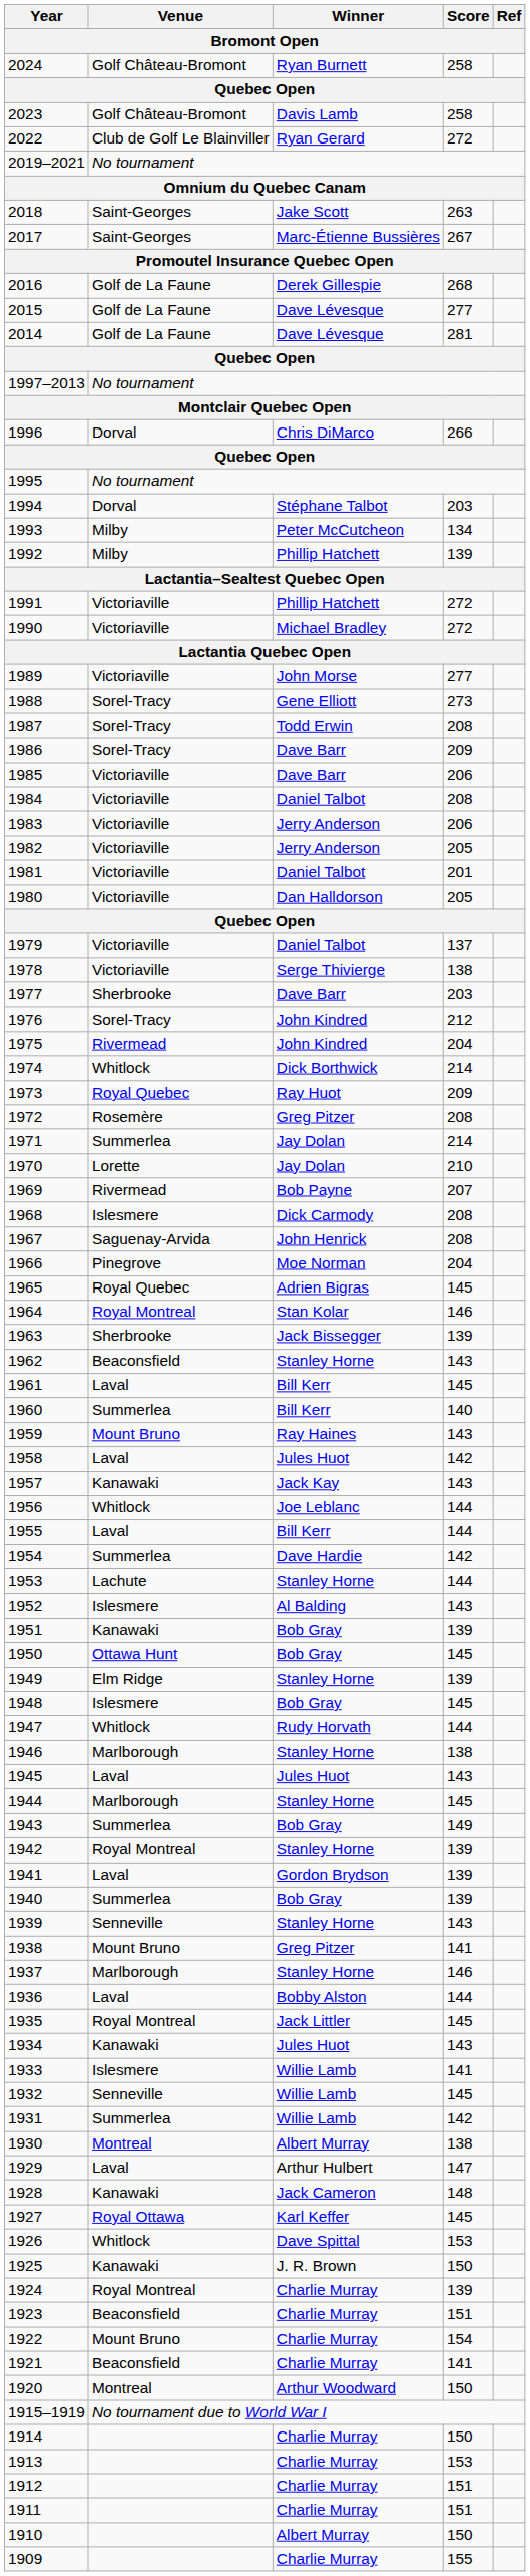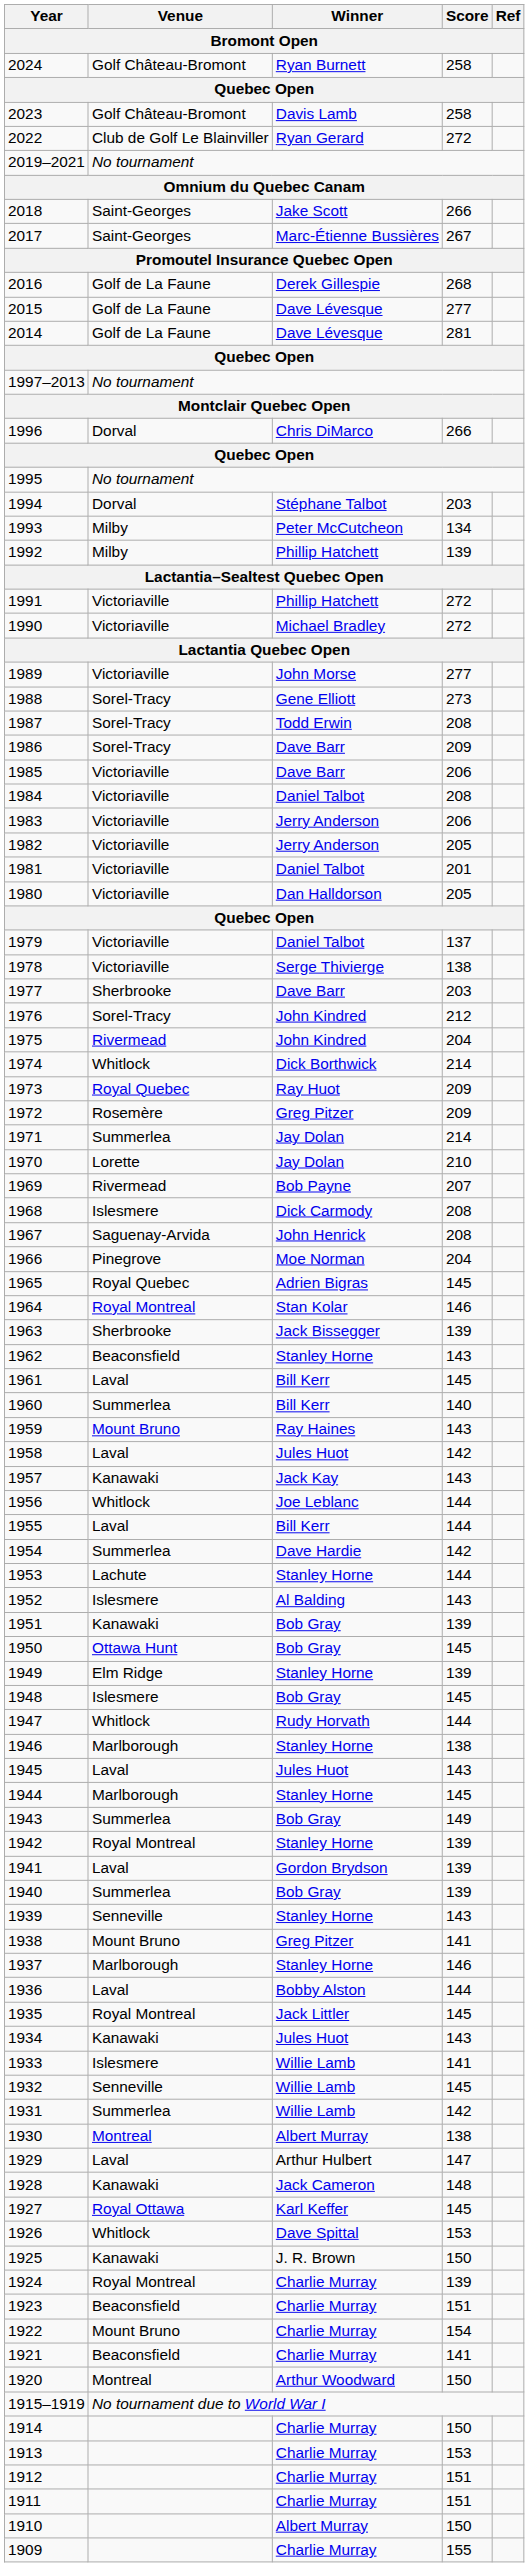 <table class=wikitable>
 <tr>
 <th>Year</th>
 <th>Venue</th>
 <th>Winner</th>
 <th>Score</th>
 <th>Ref</th>
 </tr>
 <tr>
 <th colspan=5>Bromont Open</th>
 </tr>
 <tr>
 <td>2024</td>
 <td>Golf Château-Bromont</td>
 <td> <a href='#'>Ryan Burnett</a></td>
 <td>258</td>
 <td></td>
 </tr>
 <tr>
 <th colspan=5>Quebec Open</th>
 </tr>
 <tr>
 <td>2023</td>
 <td>Golf Château-Bromont</td>
 <td> <a href='#'>Davis Lamb</a></td>
 <td>258</td>
 <td></td>
 </tr>
 <tr>
 <td>2022</td>
 <td>Club de Golf Le Blainviller</td>
 <td> <a href='#'>Ryan Gerard</a></td>
 <td>272</td>
 <td></td>
 </tr>
 <tr>
 <td>2019–2021</td>
 <td colspan=4><em>No tournament</em></td>
 </tr>
 <tr>
 <th colspan=5>Omnium du Quebec Canam</th>
 </tr>
 <tr>
 <td>2018</td>
 <td>Saint-Georges</td>
 <td> <a href='#'>Jake Scott</a></td>
-<td>263</td>
+<td>266</td>
 <td></td>
 </tr>
 <tr>
 <td>2017</td>
 <td>Saint-Georges</td>
 <td> <a href='#'>Marc-Étienne Bussières</a></td>
 <td>267</td>
 <td></td>
 </tr>
 <tr>
 <th colspan=5>Promoutel Insurance Quebec Open</th>
 </tr>
 <tr>
 <td>2016</td>
 <td>Golf de La Faune</td>
 <td> <a href='#'>Derek Gillespie</a></td>
 <td>268</td>
 <td></td>
 </tr>
 <tr>
 <td>2015</td>
 <td>Golf de La Faune</td>
 <td> <a href='#'>Dave Lévesque</a></td>
 <td>277</td>
 <td></td>
 </tr>
 <tr>
 <td>2014</td>
 <td>Golf de La Faune</td>
 <td> <a href='#'>Dave Lévesque</a></td>
 <td>281</td>
 <td></td>
 </tr>
 <tr>
 <th colspan=5>Quebec Open</th>
 </tr>
 <tr>
 <td>1997–2013</td>
 <td colspan=4><em>No tournament</em></td>
 </tr>
 <tr>
 <th colspan=5>Montclair Quebec Open</th>
 </tr>
 <tr>
 <td>1996</td>
 <td>Dorval</td>
 <td> <a href='#'>Chris DiMarco</a></td>
 <td>266</td>
 <td></td>
 </tr>
 <tr>
 <th colspan=5>Quebec Open</th>
 </tr>
 <tr>
 <td>1995</td>
 <td colspan=4><em>No tournament</em></td>
 </tr>
 <tr>
 <td>1994</td>
 <td>Dorval</td>
 <td> <a href='#'>Stéphane Talbot</a></td>
 <td>203</td>
 <td></td>
 </tr>
 <tr>
 <td>1993</td>
 <td>Milby</td>
 <td> <a href='#'>Peter McCutcheon</a></td>
 <td>134</td>
 <td></td>
 </tr>
 <tr>
 <td>1992</td>
 <td>Milby</td>
 <td> <a href='#'>Phillip Hatchett</a></td>
 <td>139</td>
 <td></td>
 </tr>
 <tr>
 <th colspan=5>Lactantia–Sealtest Quebec Open</th>
 </tr>
 <tr>
 <td>1991</td>
 <td>Victoriaville</td>
 <td> <a href='#'>Phillip Hatchett</a></td>
 <td>272</td>
 <td></td>
 </tr>
 <tr>
 <td>1990</td>
 <td>Victoriaville</td>
 <td> <a href='#'>Michael Bradley</a></td>
 <td>272</td>
 <td></td>
 </tr>
 <tr>
 <th colspan=5>Lactantia Quebec Open</th>
 </tr>
 <tr>
 <td>1989</td>
 <td>Victoriaville</td>
 <td> <a href='#'>John Morse</a></td>
 <td>277</td>
 <td></td>
 </tr>
 <tr>
 <td>1988</td>
 <td>Sorel-Tracy</td>
 <td> <a href='#'>Gene Elliott</a></td>
 <td>273</td>
 <td></td>
 </tr>
 <tr>
 <td>1987</td>
 <td>Sorel-Tracy</td>
 <td> <a href='#'>Todd Erwin</a></td>
 <td>208</td>
 <td></td>
 </tr>
 <tr>
 <td>1986</td>
 <td>Sorel-Tracy</td>
 <td> <a href='#'>Dave Barr</a></td>
 <td>209</td>
 <td></td>
 </tr>
 <tr>
 <td>1985</td>
 <td>Victoriaville</td>
 <td> <a href='#'>Dave Barr</a></td>
 <td>206</td>
 <td></td>
 </tr>
 <tr>
 <td>1984</td>
 <td>Victoriaville</td>
 <td> <a href='#'>Daniel Talbot</a></td>
 <td>208</td>
 <td></td>
 </tr>
 <tr>
 <td>1983</td>
 <td>Victoriaville</td>
 <td> <a href='#'>Jerry Anderson</a></td>
 <td>206</td>
 <td></td>
 </tr>
 <tr>
 <td>1982</td>
 <td>Victoriaville</td>
 <td> <a href='#'>Jerry Anderson</a></td>
 <td>205</td>
 <td></td>
 </tr>
 <tr>
 <td>1981</td>
 <td>Victoriaville</td>
 <td> <a href='#'>Daniel Talbot</a></td>
 <td>201</td>
 <td></td>
 </tr>
 <tr>
 <td>1980</td>
 <td>Victoriaville</td>
 <td> <a href='#'>Dan Halldorson</a></td>
 <td>205</td>
 <td></td>
 </tr>
 <tr>
 <th colspan=5>Quebec Open</th>
 </tr>
 <tr>
 <td>1979</td>
 <td>Victoriaville</td>
 <td> <a href='#'>Daniel Talbot</a></td>
 <td>137</td>
 <td></td>
 </tr>
 <tr>
 <td>1978</td>
 <td>Victoriaville</td>
 <td> <a href='#'>Serge Thivierge</a></td>
 <td>138</td>
 <td></td>
 </tr>
 <tr>
 <td>1977</td>
 <td>Sherbrooke</td>
 <td> <a href='#'>Dave Barr</a></td>
 <td>203</td>
 <td></td>
 </tr>
 <tr>
 <td>1976</td>
 <td>Sorel-Tracy</td>
 <td> <a href='#'>John Kindred</a></td>
 <td>212</td>
 <td></td>
 </tr>
 <tr>
 <td>1975</td>
 <td><a href='#'>Rivermead</a></td>
 <td> <a href='#'>John Kindred</a></td>
 <td>204</td>
 <td></td>
 </tr>
 <tr>
 <td>1974</td>
 <td>Whitlock</td>
 <td> <a href='#'>Dick Borthwick</a></td>
 <td>214</td>
 <td></td>
 </tr>
 <tr>
 <td>1973</td>
 <td><a href='#'>Royal Quebec</a></td>
 <td> <a href='#'>Ray Huot</a></td>
 <td>209</td>
 <td></td>
 </tr>
 <tr>
 <td>1972</td>
 <td>Rosemère</td>
 <td> <a href='#'>Greg Pitzer</a></td>
-<td>208</td>
+<td>209</td>
 <td></td>
 </tr>
 <tr>
 <td>1971</td>
 <td>Summerlea</td>
 <td> <a href='#'>Jay Dolan</a></td>
 <td>214</td>
 <td></td>
 </tr>
 <tr>
 <td>1970</td>
 <td>Lorette</td>
 <td> <a href='#'>Jay Dolan</a></td>
 <td>210</td>
 <td></td>
 </tr>
 <tr>
 <td>1969</td>
 <td>Rivermead</td>
 <td> <a href='#'>Bob Payne</a></td>
 <td>207</td>
 <td></td>
 </tr>
 <tr>
 <td>1968</td>
 <td>Islesmere</td>
 <td> <a href='#'>Dick Carmody</a></td>
 <td>208</td>
 <td></td>
 </tr>
 <tr>
 <td>1967</td>
 <td>Saguenay-Arvida</td>
 <td> <a href='#'>John Henrick</a></td>
 <td>208</td>
 <td></td>
 </tr>
 <tr>
 <td>1966</td>
 <td>Pinegrove</td>
 <td> <a href='#'>Moe Norman</a></td>
 <td>204</td>
 <td></td>
 </tr>
 <tr>
 <td>1965</td>
 <td>Royal Quebec</td>
 <td> <a href='#'>Adrien Bigras</a></td>
 <td>145</td>
 <td></td>
 </tr>
 <tr>
 <td>1964</td>
 <td><a href='#'>Royal Montreal</a></td>
 <td> <a href='#'>Stan Kolar</a></td>
 <td>146</td>
 <td></td>
 </tr>
 <tr>
 <td>1963</td>
 <td>Sherbrooke</td>
 <td> <a href='#'>Jack Bissegger</a></td>
 <td>139</td>
 <td></td>
 </tr>
 <tr>
 <td>1962</td>
 <td>Beaconsfield</td>
 <td> <a href='#'>Stanley Horne</a></td>
 <td>143</td>
 <td></td>
 </tr>
 <tr>
 <td>1961</td>
 <td>Laval</td>
 <td> <a href='#'>Bill Kerr</a></td>
 <td>145</td>
 <td></td>
 </tr>
 <tr>
 <td>1960</td>
 <td>Summerlea</td>
 <td> <a href='#'>Bill Kerr</a></td>
 <td>140</td>
 <td></td>
 </tr>
 <tr>
 <td>1959</td>
 <td><a href='#'>Mount Bruno</a></td>
 <td> <a href='#'>Ray Haines</a></td>
 <td>143</td>
 <td></td>
 </tr>
 <tr>
 <td>1958</td>
 <td>Laval</td>
 <td> <a href='#'>Jules Huot</a></td>
 <td>142</td>
 <td></td>
 </tr>
 <tr>
 <td>1957</td>
 <td>Kanawaki</td>
 <td> <a href='#'>Jack Kay</a></td>
 <td>143</td>
 <td></td>
 </tr>
 <tr>
 <td>1956</td>
 <td>Whitlock</td>
 <td> <a href='#'>Joe Leblanc</a></td>
 <td>144</td>
 <td></td>
 </tr>
 <tr>
 <td>1955</td>
 <td>Laval</td>
 <td> <a href='#'>Bill Kerr</a></td>
 <td>144</td>
 <td></td>
 </tr>
 <tr>
 <td>1954</td>
 <td>Summerlea</td>
 <td> <a href='#'>Dave Hardie</a></td>
 <td>142</td>
 <td></td>
 </tr>
 <tr>
 <td>1953</td>
 <td>Lachute</td>
 <td> <a href='#'>Stanley Horne</a></td>
 <td>144</td>
 <td></td>
 </tr>
 <tr>
 <td>1952</td>
 <td>Islesmere</td>
 <td> <a href='#'>Al Balding</a></td>
 <td>143</td>
 <td></td>
 </tr>
 <tr>
 <td>1951</td>
 <td>Kanawaki</td>
 <td> <a href='#'>Bob Gray</a></td>
 <td>139</td>
 <td></td>
 </tr>
 <tr>
 <td>1950</td>
 <td><a href='#'>Ottawa Hunt</a></td>
 <td> <a href='#'>Bob Gray</a></td>
 <td>145</td>
 <td></td>
 </tr>
 <tr>
 <td>1949</td>
 <td>Elm Ridge</td>
 <td> <a href='#'>Stanley Horne</a></td>
 <td>139</td>
 <td></td>
 </tr>
 <tr>
 <td>1948</td>
 <td>Islesmere</td>
 <td> <a href='#'>Bob Gray</a></td>
 <td>145</td>
 <td></td>
 </tr>
 <tr>
 <td>1947</td>
 <td>Whitlock</td>
 <td> <a href='#'>Rudy Horvath</a></td>
 <td>144</td>
 <td></td>
 </tr>
 <tr>
 <td>1946</td>
 <td>Marlborough</td>
 <td> <a href='#'>Stanley Horne</a></td>
 <td>138</td>
 <td></td>
 </tr>
 <tr>
 <td>1945</td>
 <td>Laval</td>
 <td> <a href='#'>Jules Huot</a></td>
 <td>143</td>
 <td></td>
 </tr>
 <tr>
 <td>1944</td>
 <td>Marlborough</td>
 <td> <a href='#'>Stanley Horne</a></td>
 <td>145</td>
 <td></td>
 </tr>
 <tr>
 <td>1943</td>
 <td>Summerlea</td>
 <td> <a href='#'>Bob Gray</a></td>
 <td>149</td>
 <td></td>
 </tr>
 <tr>
 <td>1942</td>
 <td>Royal Montreal</td>
 <td> <a href='#'>Stanley Horne</a></td>
 <td>139</td>
 <td></td>
 </tr>
 <tr>
 <td>1941</td>
 <td>Laval</td>
 <td> <a href='#'>Gordon Brydson</a></td>
 <td>139</td>
 <td></td>
 </tr>
 <tr>
 <td>1940</td>
 <td>Summerlea</td>
 <td> <a href='#'>Bob Gray</a></td>
 <td>139</td>
 <td></td>
 </tr>
 <tr>
 <td>1939</td>
 <td>Senneville</td>
 <td> <a href='#'>Stanley Horne</a></td>
 <td>143</td>
 <td></td>
 </tr>
 <tr>
 <td>1938</td>
 <td>Mount Bruno</td>
 <td> <a href='#'>Greg Pitzer</a></td>
 <td>141</td>
 <td></td>
 </tr>
 <tr>
 <td>1937</td>
 <td>Marlborough</td>
 <td> <a href='#'>Stanley Horne</a></td>
 <td>146</td>
 <td></td>
 </tr>
 <tr>
 <td>1936</td>
 <td>Laval</td>
 <td> <a href='#'>Bobby Alston</a></td>
 <td>144</td>
 <td></td>
 </tr>
 <tr>
 <td>1935</td>
 <td>Royal Montreal</td>
 <td> <a href='#'>Jack Littler</a></td>
 <td>145</td>
 <td></td>
 </tr>
 <tr>
 <td>1934</td>
 <td>Kanawaki</td>
 <td> <a href='#'>Jules Huot</a></td>
 <td>143</td>
 <td></td>
 </tr>
 <tr>
 <td>1933</td>
 <td>Islesmere</td>
 <td> <a href='#'>Willie Lamb</a></td>
 <td>141</td>
 <td></td>
 </tr>
 <tr>
 <td>1932</td>
 <td>Senneville</td>
 <td> <a href='#'>Willie Lamb</a></td>
 <td>145</td>
 <td></td>
 </tr>
 <tr>
 <td>1931</td>
 <td>Summerlea</td>
 <td> <a href='#'>Willie Lamb</a></td>
 <td>142</td>
 <td></td>
 </tr>
 <tr>
 <td>1930</td>
 <td><a href='#'>Montreal</a></td>
 <td> <a href='#'>Albert Murray</a></td>
 <td>138</td>
 <td></td>
 </tr>
 <tr>
 <td>1929</td>
 <td>Laval</td>
 <td> Arthur Hulbert</td>
 <td>147</td>
 <td></td>
 </tr>
 <tr>
 <td>1928</td>
 <td>Kanawaki</td>
 <td> <a href='#'>Jack Cameron</a></td>
 <td>148</td>
 <td></td>
 </tr>
 <tr>
 <td>1927</td>
 <td><a href='#'>Royal Ottawa</a></td>
 <td> <a href='#'>Karl Keffer</a></td>
 <td>145</td>
 <td></td>
 </tr>
 <tr>
 <td>1926</td>
 <td>Whitlock</td>
 <td> <a href='#'>Dave Spittal</a></td>
 <td>153</td>
 <td></td>
 </tr>
 <tr>
 <td>1925</td>
 <td>Kanawaki</td>
 <td> J. R. Brown</td>
 <td>150</td>
 <td></td>
 </tr>
 <tr>
 <td>1924</td>
 <td>Royal Montreal</td>
 <td> <a href='#'>Charlie Murray</a></td>
 <td>139</td>
 <td></td>
 </tr>
 <tr>
 <td>1923</td>
 <td>Beaconsfield</td>
 <td> <a href='#'>Charlie Murray</a></td>
 <td>151</td>
 <td></td>
 </tr>
 <tr>
 <td>1922</td>
 <td>Mount Bruno</td>
 <td> <a href='#'>Charlie Murray</a></td>
 <td>154</td>
 <td></td>
 </tr>
 <tr>
 <td>1921</td>
 <td>Beaconsfield</td>
 <td> <a href='#'>Charlie Murray</a></td>
 <td>141</td>
 <td></td>
 </tr>
 <tr>
 <td>1920</td>
 <td>Montreal</td>
 <td> <a href='#'>Arthur Woodward</a></td>
 <td>150</td>
 <td></td>
 </tr>
 <tr>
 <td>1915–1919</td>
 <td colspan=4><em>No tournament due to <a href='#'>World War I</a></em></td>
 </tr>
 <tr>
 <td>1914</td>
 <td></td>
 <td> <a href='#'>Charlie Murray</a></td>
 <td>150</td>
 <td></td>
 </tr>
 <tr>
 <td>1913</td>
 <td></td>
 <td> <a href='#'>Charlie Murray</a></td>
 <td>153</td>
 <td></td>
 </tr>
 <tr>
 <td>1912</td>
 <td></td>
 <td> <a href='#'>Charlie Murray</a></td>
 <td>151</td>
 <td></td>
 </tr>
 <tr>
 <td>1911</td>
 <td></td>
 <td> <a href='#'>Charlie Murray</a></td>
 <td>151</td>
 <td></td>
 </tr>
 <tr>
 <td>1910</td>
 <td></td>
 <td> <a href='#'>Albert Murray</a></td>
 <td>150</td>
 <td></td>
 </tr>
 <tr>
 <td>1909</td>
 <td></td>
 <td> <a href='#'>Charlie Murray</a></td>
 <td>155</td>
 <td></td>
 </tr>
 </table>
